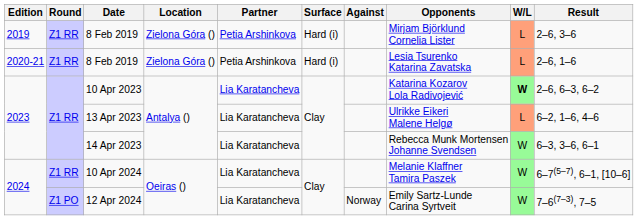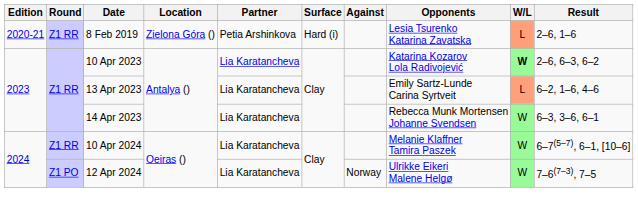 <table class="wikitable">
 <tr>
 <th>Edition</th>
 <th>Round</th>
 <th>Date</th>
 <th>Location</th>
 <th>Partner</th>
 <th>Surface</th>
 <th>Against</th>
 <th>Opponents</th>
 <th>W/L</th>
 <th>Result</th>
-</tr>
-<tr>
-<td><a href='#'>2019</a></td>
-<td bgcolor=#ccf><a href='#'>Z1 RR</a></td>
-<td>8 Feb 2019</td>
-<td><a href='#'>Zielona Góra</a> ()</td>
-<td><a href='#'>Petia Arshinkova</a></td>
-<td>Hard (i)</td>
-<td></td>
-<td><a href='#'>Mirjam Björklund</a> <br> <a href='#'>Cornelia Lister</a></td>
-<td bgcolor=#FFA07A align=center>L</td>
-<td>2–6, 3–6</td>
 </tr>
 <tr>
 <td><a href='#'>2020-21</a></td>
 <td bgcolor=#ccf><a href='#'>Z1 RR</a></td>
 <td>8 Feb 2019</td>
 <td><a href='#'>Zielona Góra</a> ()</td>
 <td>Petia Arshinkova</td>
 <td>Hard (i)</td>
 <td></td>
 <td><a href='#'>Lesia Tsurenko</a> <br> <a href='#'>Katarina Zavatska</a></td>
 <td bgcolor=#FFA07A align=center>L</td>
 <td>2–6, 1–6</td>
 </tr>
 <tr>
 <td rowspan=3><a href='#'>2023</a></td>
 <td rowspan=3 bgcolor=#ccf><a href='#'>Z1 RR</a></td>
 <td>10 Apr 2023</td>
 <td rowspan=3><a href='#'>Antalya</a> ()</td>
 <td><a href='#'>Lia Karatancheva</a></td>
 <td rowspan=3>Clay</td>
 <td></td>
 <td><a href='#'>Katarina Kozarov</a> <br> <a href='#'>Lola Radivojević</a></td>
 <td bgcolor=#98FB98 align=center><strong>W</strong></td>
 <td>2–6, 6–3, 6–2</td>
 </tr>
 <tr>
 <td>13 Apr 2023</td>
 <td>Lia Karatancheva</td>
 <td></td>
-<td><a href='#'>Ulrikke Eikeri</a> <br> <a href='#'>Malene Helgø</a></td>
+<td>Emily Sartz-Lunde <br> Carina Syrtveit</td>
 <td bgcolor=#FFA07A align=center>L</td>
 <td>6–2, 1–6, 4–6</td>
 </tr>
 <tr>
 <td>14 Apr 2023</td>
 <td>Lia Karatancheva</td>
 <td></td>
 <td>Rebecca Munk Mortensen <br> <a href='#'>Johanne Svendsen</a></td>
 <td bgcolor=#98FB98 align=center>W</td>
 <td>6–3, 3–6, 6–1</td>
 </tr>
 <tr>
 <td rowspan=2><a href='#'>2024</a></td>
 <td bgcolor=#ccf><a href='#'>Z1 RR</a></td>
 <td>10 Apr 2024</td>
 <td rowspan=2><a href='#'>Oeiras</a> ()</td>
 <td>Lia Karatancheva</td>
 <td rowspan=2>Clay</td>
 <td></td>
 <td><a href='#'>Melanie Klaffner</a> <br> <a href='#'>Tamira Paszek</a></td>
 <td bgcolor=#98FB98 align=center>W</td>
 <td>6–7<sup>(5–7)</sup>, 6–1, [10–6]</td>
 </tr>
 <tr>
 <td bgcolor=#ccf><a href='#'>Z1 PO</a></td>
 <td>12 Apr 2024</td>
 <td>Lia Karatancheva</td>
 <td> Norway</td>
-<td>Emily Sartz-Lunde <br> Carina Syrtveit</td>
+<td><a href='#'>Ulrikke Eikeri</a> <br> <a href='#'>Malene Helgø</a></td>
 <td bgcolor=#98FB98 align=center>W</td>
 <td>7–6<sup>(7–3)</sup>, 7–5</td>
 </tr>
 </table>
